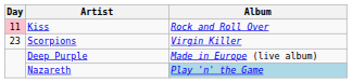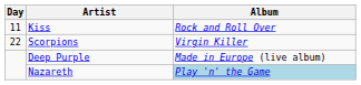 <table class="wikitable" border="1">
 <tr>
 <th>Day</th>
 <th width="200">Artist</th>
 <th width="250">Album</th>
 </tr>
 <tr>
-<td style="background: pink; text-align:center;" rowspan="1">11</td>
+<td style="text-align:center;" rowspan="1">11</td>
 <td><a href='#'>Kiss</a></td>
 <td><em><a href='#'>Rock and Roll Over</a></em></td>
 </tr>
 <tr>
-<td style="text-align:center;" rowspan="1">23</td>
+<td style="text-align:center;" rowspan="1">22</td>
 <td><a href='#'>Scorpions</a></td>
 <td><em><a href='#'>Virgin Killer</a></em></td>
 </tr>
 <tr>
 <td rowspan="2" style="text-align:center;"></td>
 <td><a href='#'>Deep Purple</a></td>
 <td><em><a href='#'>Made in Europe</a></em> (live album)</td>
 </tr>
 <tr>
 <td><a href='#'>Nazareth</a></td>
 <td style="background: lightblue;"><em><a href='#'>Play 'n' the Game</a></em></td>
 </tr>
 </table>
